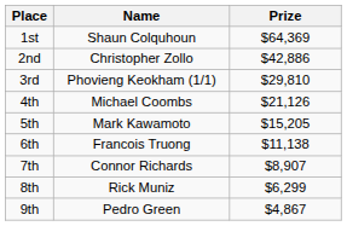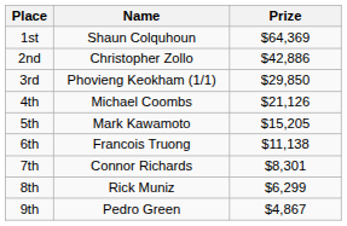 <table class="wikitable">
 <tr>
 <th width="50">Place</th>
 <th width="200">Name</th>
 <th width="125">Prize</th>
 </tr>
 <tr>
 <td align = "center">1st</td>
 <td align = "center"> Shaun Colquhoun</td>
 <td align = "center">$64,369</td>
 </tr>
 <tr>
 <td align = "center">2nd</td>
 <td align = "center"> Christopher Zollo</td>
 <td align = "center">$42,886</td>
 </tr>
 <tr>
 <td align = "center">3rd</td>
 <td align = "center"> Phovieng Keokham (1/1)</td>
-<td align = "center">$29,810</td>
+<td align = "center">$29,850</td>
 </tr>
 <tr>
 <td align = "center">4th</td>
 <td align = "center"> Michael Coombs</td>
 <td align = "center">$21,126</td>
 </tr>
 <tr>
 <td align = "center">5th</td>
 <td align = "center"> Mark Kawamoto</td>
 <td align = "center">$15,205</td>
 </tr>
 <tr>
 <td align = "center">6th</td>
 <td align = "center"> Francois Truong</td>
 <td align = "center">$11,138</td>
 </tr>
 <tr>
 <td align = "center">7th</td>
 <td align = "center"> Connor Richards</td>
-<td align = "center">$8,907</td>
+<td align = "center">$8,301</td>
 </tr>
 <tr>
 <td align = "center">8th</td>
 <td align = "center"> Rick Muniz</td>
 <td align = "center">$6,299</td>
 </tr>
 <tr>
 <td align = "center">9th</td>
 <td align = "center"> Pedro Green</td>
 <td align = "center">$4,867</td>
 </tr>
 </table>
